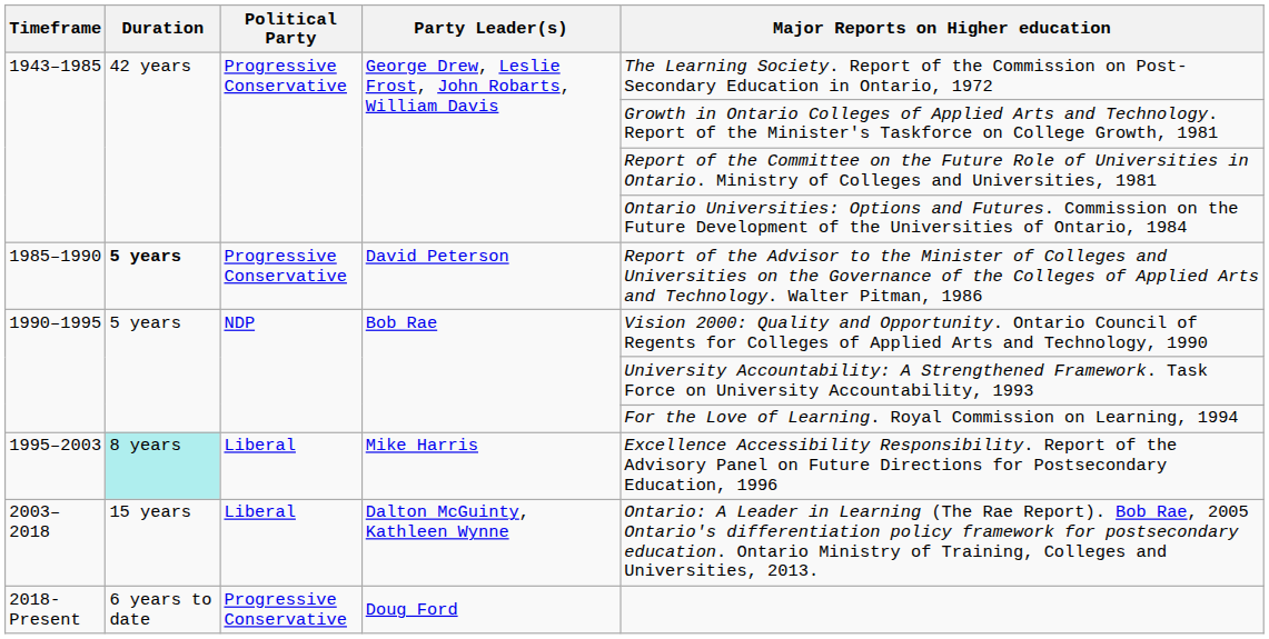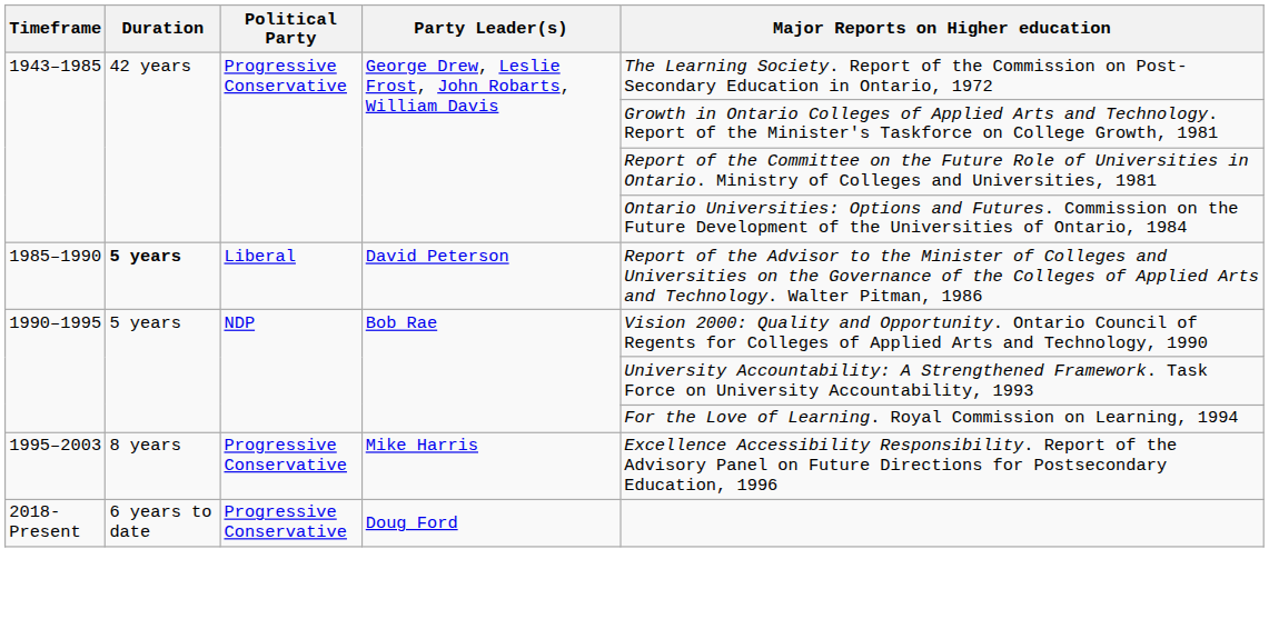 <table class="wikitable" style="width: 960px">
 <tr>
 <th>Timeframe</th>
 <th>Duration</th>
 <th>Political Party</th>
 <th>Party Leader(s)</th>
 <th>Major Reports on Higher education</th>
 </tr>
 <tr>
 <td rowspan="4" valign="top">1943–1985</td>
 <td rowspan="4" valign="top">42 years</td>
 <td rowspan="4" valign="top"><a href='#'>Progressive</a><br><a href='#'>Conservative</a></td>
 <td rowspan="4" valign="top"><a href='#'>George Drew</a>, <a href='#'>Leslie Frost</a>, <a href='#'>John Robarts</a>, <a href='#'>William Davis</a></td>
 <td><em>The Learning Society</em>. Report of the Commission on Post-Secondary Education in Ontario, 1972</td>
 </tr>
 <tr>
 <td><em>Growth in Ontario Colleges of Applied Arts and Technology</em>. Report of the Minister's Taskforce on College Growth, 1981</td>
 </tr>
 <tr>
 <td><em>Report of the Committee on the Future Role of Universities in Ontario</em>. Ministry of Colleges and Universities, 1981</td>
 </tr>
 <tr>
 <td><em>Ontario Universities: Options and Futures</em>. Commission on the Future Development of the Universities of Ontario, 1984</td>
 </tr>
 <tr>
 <td valign="top">1985–1990</td>
 <td valign="top"><strong>5 years</strong></td>
-<td valign="top"><a href='#'>Progressive</a><br><a href='#'>Conservative</a></td>
+<td valign="top"><a href='#'>Liberal</a></td>
 <td valign="top"><a href='#'>David Peterson</a></td>
 <td valign="top"><em>Report of the Advisor to the Minister of Colleges and Universities on the Governance of the Colleges of Applied Arts and Technology</em>. Walter Pitman, 1986</td>
 </tr>
 <tr>
 <td rowspan="3" valign="top">1990–1995</td>
 <td rowspan="3" valign="top">5 years</td>
 <td rowspan="3" valign="top"><a href='#'>NDP</a></td>
 <td rowspan="3" valign="top"><a href='#'>Bob Rae</a></td>
 <td><em>Vision 2000: Quality and Opportunity</em>. Ontario Council of Regents for Colleges of Applied Arts and Technology, 1990</td>
 </tr>
 <tr>
 <td><em>University Accountability: A Strengthened Framework</em>. Task Force on University Accountability, 1993</td>
 </tr>
 <tr>
 <td><em>For the Love of Learning</em>. Royal Commission on Learning, 1994 </td>
 </tr>
 <tr>
 <td valign="top">1995–2003</td>
-<td valign="top" style="background: paleturquoise;">8 years</td>
-<td valign="top"><a href='#'>Liberal</a></td>
+<td valign="top">8 years</td>
+<td valign="top"><a href='#'>Progressive</a><br><a href='#'>Conservative</a></td>
 <td valign="top"><a href='#'>Mike Harris</a></td>
 <td valign="top"><em>Excellence Accessibility Responsibility</em>. Report of the Advisory Panel on Future Directions for Postsecondary Education, 1996</td>
-</tr>
-<tr>
-<td valign="top">2003–<br>2018</td>
-<td valign="top">15 years</td>
-<td valign="top"><a href='#'>Liberal</a></td>
-<td valign="top"><a href='#'>Dalton McGuinty</a>, <a href='#'>Kathleen Wynne</a></td>
-<td valign="top"><em>Ontario: A Leader in Learning</em> (The Rae Report). <a href='#'>Bob Rae</a>, 2005 <br><em>Ontario's differentiation policy framework for postsecondary education</em>. Ontario Ministry of Training, Colleges and Universities, 2013.</td>
 </tr>
 <tr>
 <td>2018-<br>Present</td>
 <td>6 years to date</td>
 <td><a href='#'>Progressive</a><br><a href='#'>Conservative</a></td>
 <td><a href='#'>Doug Ford</a></td>
 <td></td>
 </tr>
 </table>
